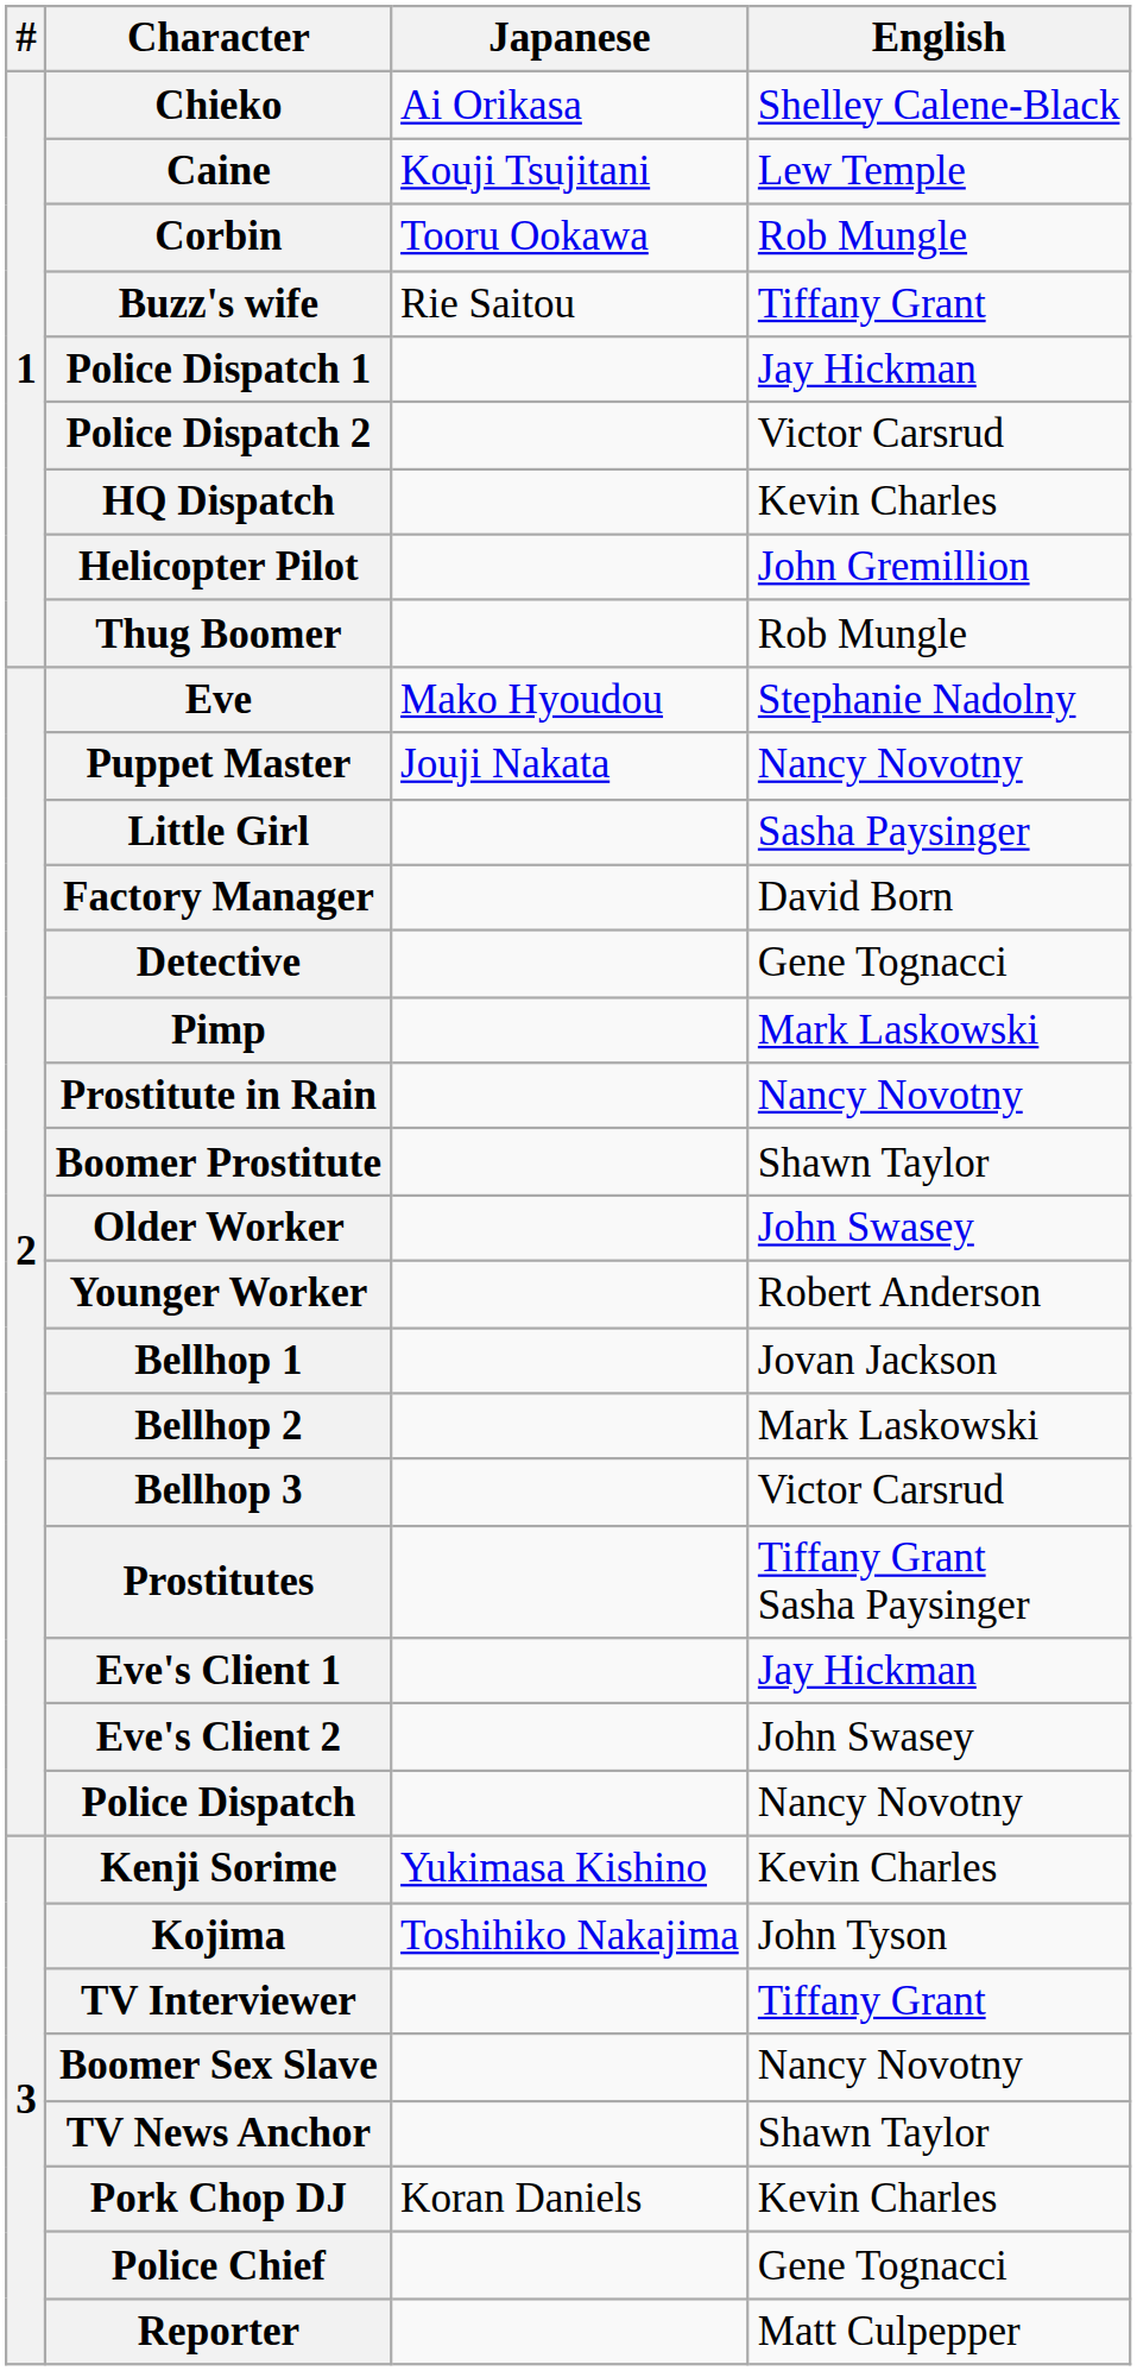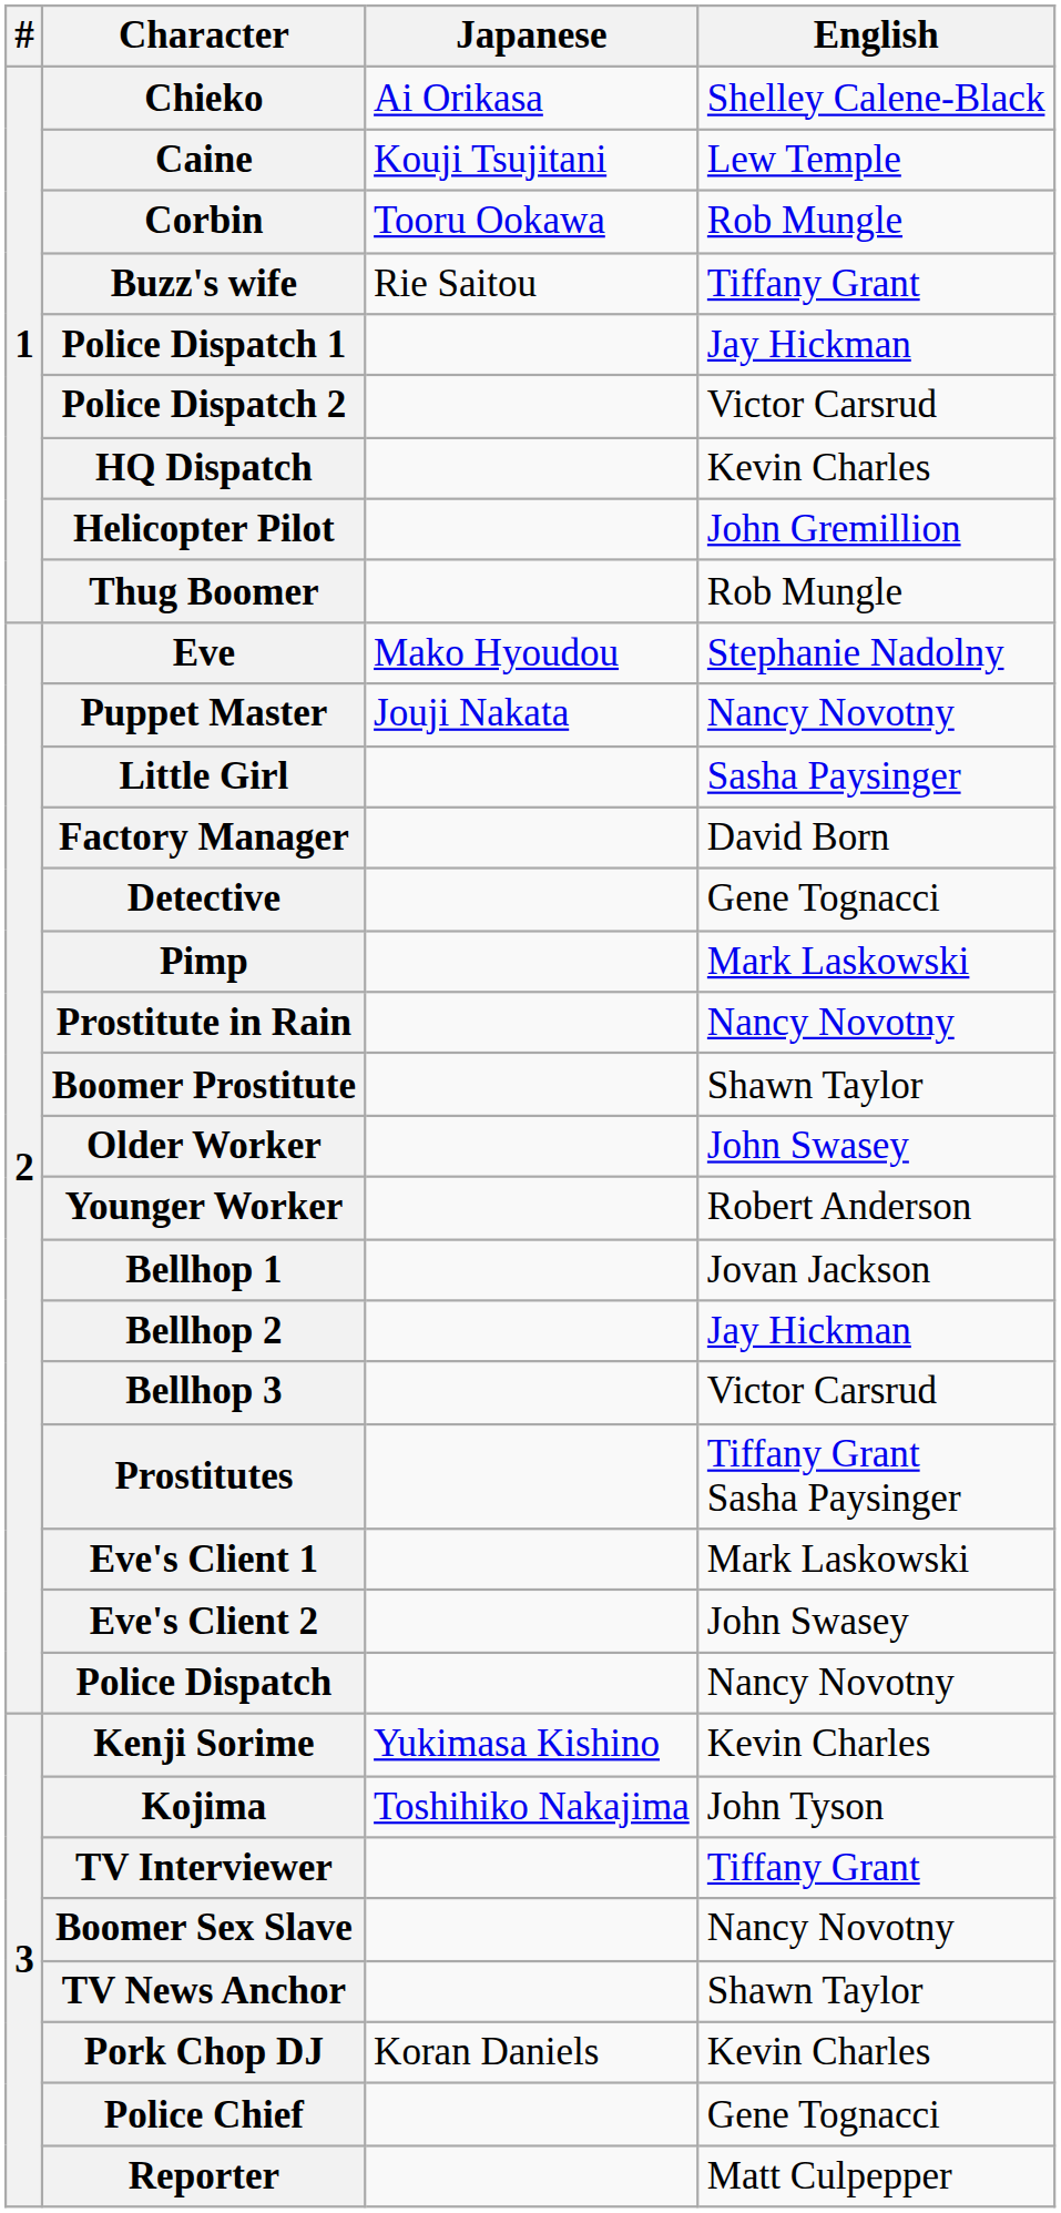 <table class="wikitable mw-collapsible mw-collapsed">
 <tr>
 <th>#</th>
 <th>Character</th>
 <th>Japanese</th>
 <th>English</th>
 </tr>
 <tr>
 <th rowspan="9">1</th>
 <th>Chieko</th>
 <td><a href='#'>Ai Orikasa</a></td>
 <td><a href='#'>Shelley Calene-Black</a></td>
 </tr>
 <tr>
 <th>Caine</th>
 <td><a href='#'>Kouji Tsujitani</a></td>
 <td><a href='#'>Lew Temple</a></td>
 </tr>
 <tr>
 <th>Corbin</th>
 <td><a href='#'>Tooru Ookawa</a></td>
 <td><a href='#'>Rob Mungle</a></td>
 </tr>
 <tr>
 <th>Buzz's wife</th>
 <td>Rie Saitou</td>
 <td><a href='#'>Tiffany Grant</a></td>
 </tr>
 <tr>
 <th>Police Dispatch 1</th>
 <td></td>
 <td><a href='#'>Jay Hickman</a></td>
 </tr>
 <tr>
 <th>Police Dispatch 2</th>
 <td></td>
 <td>Victor Carsrud</td>
 </tr>
 <tr>
 <th>HQ Dispatch</th>
 <td></td>
 <td>Kevin Charles</td>
 </tr>
 <tr>
 <th>Helicopter Pilot</th>
 <td></td>
 <td><a href='#'>John Gremillion</a></td>
 </tr>
 <tr>
 <th>Thug Boomer</th>
 <td></td>
 <td>Rob Mungle</td>
 </tr>
 <tr>
 <th rowspan="17">2</th>
 <th>Eve</th>
 <td><a href='#'>Mako Hyoudou</a></td>
 <td><a href='#'>Stephanie Nadolny</a></td>
 </tr>
 <tr>
 <th>Puppet Master</th>
 <td><a href='#'>Jouji Nakata</a></td>
 <td><a href='#'>Nancy Novotny</a></td>
 </tr>
 <tr>
 <th>Little Girl</th>
 <td></td>
 <td><a href='#'>Sasha Paysinger</a></td>
 </tr>
 <tr>
 <th>Factory Manager</th>
 <td></td>
 <td>David Born</td>
 </tr>
 <tr>
 <th>Detective</th>
 <td></td>
 <td>Gene Tognacci</td>
 </tr>
 <tr>
 <th>Pimp</th>
 <td></td>
 <td><a href='#'>Mark Laskowski</a></td>
 </tr>
 <tr>
 <th>Prostitute in Rain</th>
 <td></td>
 <td><a href='#'>Nancy Novotny</a></td>
 </tr>
 <tr>
 <th>Boomer Prostitute</th>
 <td></td>
 <td>Shawn Taylor</td>
 </tr>
 <tr>
 <th>Older Worker</th>
 <td></td>
 <td><a href='#'>John Swasey</a></td>
 </tr>
 <tr>
 <th>Younger Worker</th>
 <td></td>
 <td>Robert Anderson</td>
 </tr>
 <tr>
 <th>Bellhop 1</th>
 <td></td>
 <td>Jovan Jackson</td>
 </tr>
 <tr>
 <th>Bellhop 2</th>
 <td></td>
-<td>Mark Laskowski</td>
+<td><a href='#'>Jay Hickman</a></td>
 </tr>
 <tr>
 <th>Bellhop 3</th>
 <td></td>
 <td>Victor Carsrud</td>
 </tr>
 <tr>
 <th>Prostitutes</th>
 <td></td>
 <td><a href='#'>Tiffany Grant</a><br>Sasha Paysinger</td>
 </tr>
 <tr>
 <th>Eve's Client 1</th>
 <td></td>
-<td><a href='#'>Jay Hickman</a></td>
+<td>Mark Laskowski</td>
 </tr>
 <tr>
 <th>Eve's Client 2</th>
 <td></td>
 <td>John Swasey</td>
 </tr>
 <tr>
 <th>Police Dispatch</th>
 <td></td>
 <td>Nancy Novotny</td>
 </tr>
 <tr>
 <th rowspan="8">3</th>
 <th>Kenji Sorime</th>
 <td><a href='#'>Yukimasa Kishino</a></td>
 <td>Kevin Charles</td>
 </tr>
 <tr>
 <th>Kojima</th>
 <td><a href='#'>Toshihiko Nakajima</a></td>
 <td>John Tyson</td>
 </tr>
 <tr>
 <th>TV Interviewer</th>
 <td></td>
 <td><a href='#'>Tiffany Grant</a></td>
 </tr>
 <tr>
 <th>Boomer Sex Slave</th>
 <td></td>
 <td>Nancy Novotny</td>
 </tr>
 <tr>
 <th>TV News Anchor</th>
 <td></td>
 <td>Shawn Taylor</td>
 </tr>
 <tr>
 <th>Pork Chop DJ</th>
 <td>Koran Daniels</td>
 <td>Kevin Charles</td>
 </tr>
 <tr>
 <th>Police Chief</th>
 <td></td>
 <td>Gene Tognacci</td>
 </tr>
 <tr>
 <th>Reporter</th>
 <td></td>
 <td>Matt Culpepper</td>
 </tr>
 </table>
